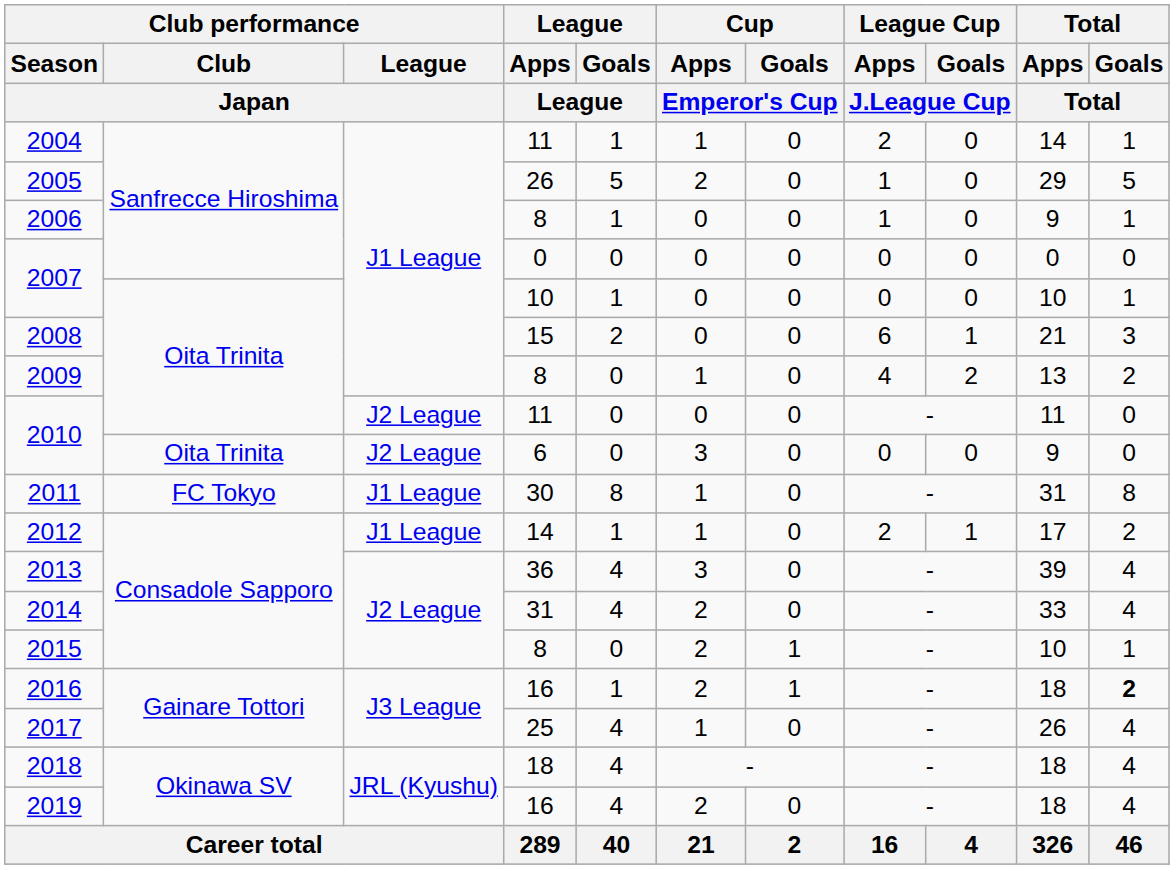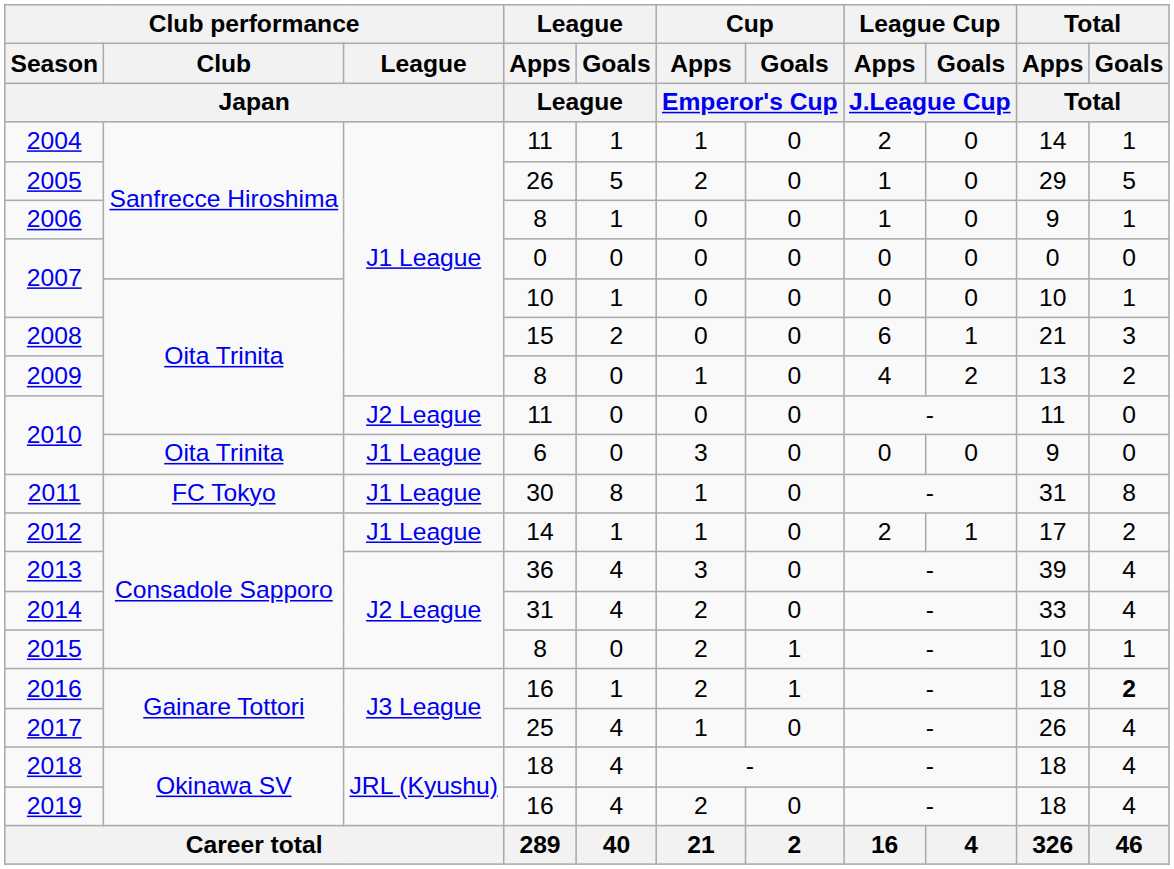 <table class="wikitable" style="text-align:center">
 <tr>
 <th colspan=3>Club performance</th>
 <th colspan=2>League</th>
 <th colspan=2>Cup</th>
 <th colspan=2>League Cup</th>
 <th colspan=2>Total</th>
 </tr>
 <tr>
 <th>Season</th>
 <th>Club</th>
 <th>League</th>
 <th>Apps</th>
 <th>Goals</th>
 <th>Apps</th>
 <th>Goals</th>
 <th>Apps</th>
 <th>Goals</th>
 <th>Apps</th>
 <th>Goals</th>
 </tr>
 <tr>
 <th colspan=3>Japan</th>
 <th colspan=2>League</th>
 <th colspan=2><a href='#'>Emperor's Cup</a></th>
 <th colspan=2><a href='#'>J.League Cup</a></th>
 <th colspan=2>Total</th>
 </tr>
 <tr>
 <td><a href='#'>2004</a></td>
 <td rowspan="4"><a href='#'>Sanfrecce Hiroshima</a></td>
 <td rowspan="7"><a href='#'>J1 League</a></td>
 <td>11</td>
 <td>1</td>
 <td>1</td>
 <td>0</td>
 <td>2</td>
 <td>0</td>
 <td>14</td>
 <td>1</td>
 </tr>
 <tr>
 <td><a href='#'>2005</a></td>
 <td>26</td>
 <td>5</td>
 <td>2</td>
 <td>0</td>
 <td>1</td>
 <td>0</td>
 <td>29</td>
 <td>5</td>
 </tr>
 <tr>
 <td><a href='#'>2006</a></td>
 <td>8</td>
 <td>1</td>
 <td>0</td>
 <td>0</td>
 <td>1</td>
 <td>0</td>
 <td>9</td>
 <td>1</td>
 </tr>
 <tr>
 <td rowspan="2"><a href='#'>2007</a></td>
 <td>0</td>
 <td>0</td>
 <td>0</td>
 <td>0</td>
 <td>0</td>
 <td>0</td>
 <td>0</td>
 <td>0</td>
 </tr>
 <tr>
 <td rowspan="4"><a href='#'>Oita Trinita</a></td>
 <td>10</td>
 <td>1</td>
 <td>0</td>
 <td>0</td>
 <td>0</td>
 <td>0</td>
 <td>10</td>
 <td>1</td>
 </tr>
 <tr>
 <td><a href='#'>2008</a></td>
 <td>15</td>
 <td>2</td>
 <td>0</td>
 <td>0</td>
 <td>6</td>
 <td>1</td>
 <td>21</td>
 <td>3</td>
 </tr>
 <tr>
 <td><a href='#'>2009</a></td>
 <td>8</td>
 <td>0</td>
 <td>1</td>
 <td>0</td>
 <td>4</td>
 <td>2</td>
 <td>13</td>
 <td>2</td>
 </tr>
 <tr>
 <td rowspan="2"><a href='#'>2010</a></td>
 <td><a href='#'>J2 League</a></td>
 <td>11</td>
 <td>0</td>
 <td>0</td>
 <td>0</td>
 <td colspan="2">-</td>
 <td>11</td>
 <td>0</td>
 </tr>
 <tr>
 <td><a href='#'>Oita Trinita</a></td>
-<td><a href='#'>J2 League</a></td>
+<td><a href='#'>J1 League</a></td>
 <td>6</td>
 <td>0</td>
 <td>3</td>
 <td>0</td>
 <td>0</td>
 <td>0</td>
 <td>9</td>
 <td>0</td>
 </tr>
 <tr>
 <td><a href='#'>2011</a></td>
 <td><a href='#'>FC Tokyo</a></td>
 <td><a href='#'>J1 League</a></td>
 <td>30</td>
 <td>8</td>
 <td>1</td>
 <td>0</td>
 <td colspan="2">-</td>
 <td>31</td>
 <td>8</td>
 </tr>
 <tr>
 <td><a href='#'>2012</a></td>
 <td rowspan="4"><a href='#'>Consadole Sapporo</a></td>
 <td><a href='#'>J1 League</a></td>
 <td>14</td>
 <td>1</td>
 <td>1</td>
 <td>0</td>
 <td>2</td>
 <td>1</td>
 <td>17</td>
 <td>2</td>
 </tr>
 <tr>
 <td><a href='#'>2013</a></td>
 <td rowspan="3"><a href='#'>J2 League</a></td>
 <td>36</td>
 <td>4</td>
 <td>3</td>
 <td>0</td>
 <td colspan="2">-</td>
 <td>39</td>
 <td>4</td>
 </tr>
 <tr>
 <td><a href='#'>2014</a></td>
 <td>31</td>
 <td>4</td>
 <td>2</td>
 <td>0</td>
 <td colspan="2">-</td>
 <td>33</td>
 <td>4</td>
 </tr>
 <tr>
 <td><a href='#'>2015</a></td>
 <td>8</td>
 <td>0</td>
 <td>2</td>
 <td>1</td>
 <td colspan="2">-</td>
 <td>10</td>
 <td>1</td>
 </tr>
 <tr>
 <td><a href='#'>2016</a></td>
 <td rowspan="2"><a href='#'>Gainare Tottori</a></td>
 <td rowspan="2"><a href='#'>J3 League</a></td>
 <td>16</td>
 <td>1</td>
 <td>2</td>
 <td>1</td>
 <td colspan="2">-</td>
 <td>18</td>
 <td><strong>2</strong></td>
 </tr>
 <tr>
 <td><a href='#'>2017</a></td>
 <td>25</td>
 <td>4</td>
 <td>1</td>
 <td>0</td>
 <td colspan="2">-</td>
 <td>26</td>
 <td>4</td>
 </tr>
 <tr>
 <td><a href='#'>2018</a></td>
 <td rowspan="2"><a href='#'>Okinawa SV</a></td>
 <td rowspan="2"><a href='#'>JRL (Kyushu)</a></td>
 <td>18</td>
 <td>4</td>
 <td colspan="2">-</td>
 <td colspan="2">-</td>
 <td>18</td>
 <td>4</td>
 </tr>
 <tr>
 <td><a href='#'>2019</a></td>
 <td>16</td>
 <td>4</td>
 <td>2</td>
 <td>0</td>
 <td colspan="2">-</td>
 <td>18</td>
 <td>4</td>
 </tr>
 <tr>
 <th colspan=3>Career total</th>
 <th>289</th>
 <th>40</th>
 <th>21</th>
 <th>2</th>
 <th>16</th>
 <th>4</th>
 <th>326</th>
 <th>46</th>
 </tr>
 </table>
